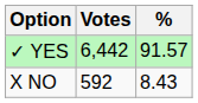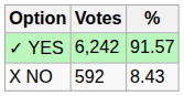 <table class="wikitable">
 <tr>
 <th>Option</th>
 <th>Votes</th>
 <th>%</th>
 </tr>
 <tr>
 <td style=background:#bbf8be>✓ YES</td>
-<td style=background:#bbf8be>6,442</td>
+<td style=background:#bbf8be>6,242</td>
 <td style=background:#bbf8be>91.57</td>
 </tr>
 <tr>
 <td>X NO</td>
 <td>592</td>
 <td>8.43</td>
 </tr>
 </table>
